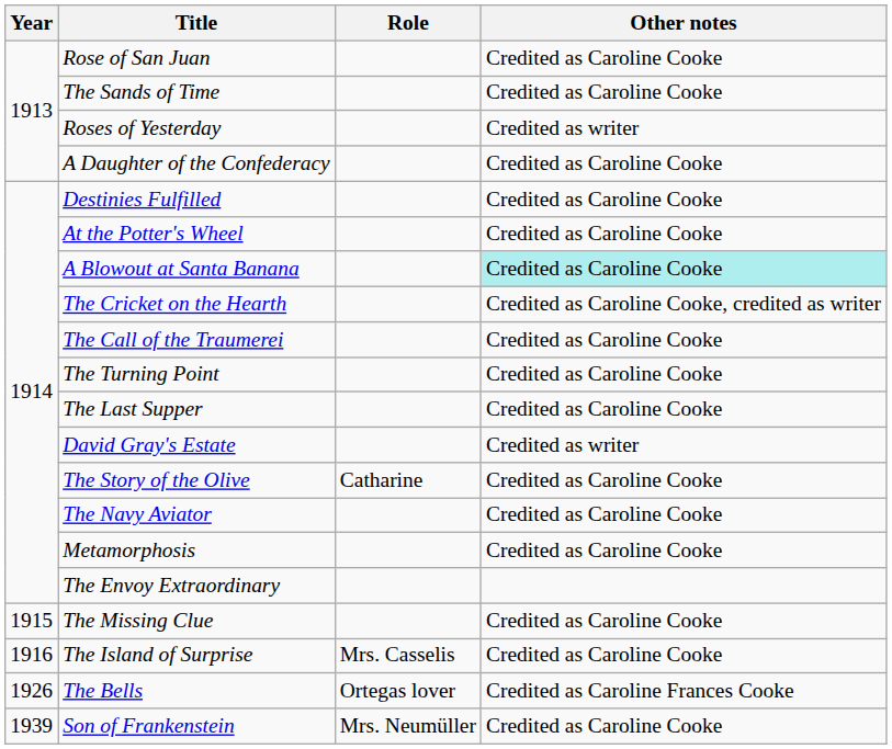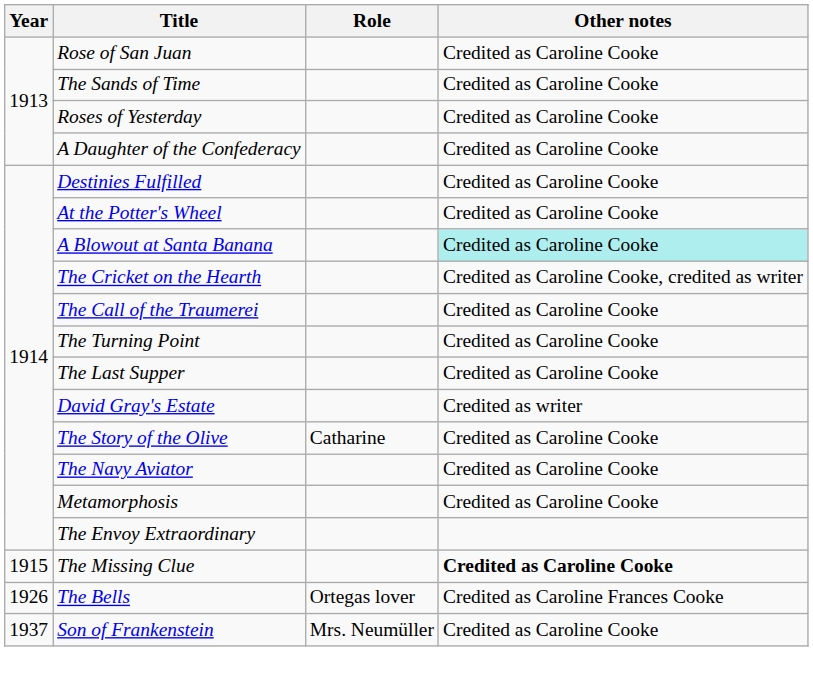 <table class="wikitable" style="font-size: 90%;">
 <tr>
 <th>Year</th>
 <th>Title</th>
 <th>Role</th>
 <th>Other notes</th>
 </tr>
 <tr>
 <td rowspan=4>1913</td>
 <td><em>Rose of San Juan</em></td>
 <td></td>
 <td>Credited as Caroline Cooke</td>
 </tr>
 <tr>
 <td><em>The Sands of Time</em></td>
 <td></td>
 <td>Credited as Caroline Cooke</td>
 </tr>
 <tr>
 <td><em>Roses of Yesterday</em></td>
 <td></td>
-<td>Credited as writer</td>
+<td>Credited as Caroline Cooke</td>
 </tr>
 <tr>
 <td><em>A Daughter of the Confederacy</em></td>
 <td></td>
 <td>Credited as Caroline Cooke</td>
 </tr>
 <tr>
 <td rowspan=12>1914</td>
 <td><em><a href='#'>Destinies Fulfilled</a></em></td>
 <td></td>
 <td>Credited as Caroline Cooke</td>
 </tr>
 <tr>
 <td><em><a href='#'>At the Potter's Wheel</a></em></td>
 <td></td>
 <td>Credited as Caroline Cooke</td>
 </tr>
 <tr>
 <td><em><a href='#'>A Blowout at Santa Banana</a></em></td>
 <td></td>
 <td style="background: paleturquoise;">Credited as Caroline Cooke</td>
 </tr>
 <tr>
 <td><em><a href='#'>The Cricket on the Hearth</a></em></td>
 <td></td>
 <td>Credited as Caroline Cooke, credited as writer</td>
 </tr>
 <tr>
 <td><em><a href='#'>The Call of the Traumerei</a></em></td>
 <td></td>
 <td>Credited as Caroline Cooke</td>
 </tr>
 <tr>
 <td><em>The Turning Point</em></td>
 <td></td>
 <td>Credited as Caroline Cooke</td>
 </tr>
 <tr>
 <td><em>The Last Supper</em></td>
 <td></td>
 <td>Credited as Caroline Cooke</td>
 </tr>
 <tr>
 <td><em><a href='#'>David Gray's Estate</a></em></td>
 <td></td>
 <td>Credited as writer</td>
 </tr>
 <tr>
 <td><em><a href='#'>The Story of the Olive</a></em></td>
 <td>Catharine</td>
 <td>Credited as Caroline Cooke</td>
 </tr>
 <tr>
 <td><em><a href='#'>The Navy Aviator</a></em></td>
 <td></td>
 <td>Credited as Caroline Cooke</td>
 </tr>
 <tr>
 <td><em>Metamorphosis</em></td>
 <td></td>
 <td>Credited as Caroline Cooke</td>
 </tr>
 <tr>
 <td><em>The Envoy Extraordinary</em></td>
 <td></td>
 <td></td>
 </tr>
 <tr>
 <td>1915</td>
 <td><em>The Missing Clue</em></td>
 <td></td>
-<td>Credited as Caroline Cooke</td>
-</tr>
-<tr>
-<td>1916</td>
-<td><em>The Island of Surprise</em></td>
-<td>Mrs. Casselis</td>
-<td>Credited as Caroline Cooke</td>
+<td><strong>Credited as Caroline Cooke</strong></td>
 </tr>
 <tr>
 <td>1926</td>
 <td><em><a href='#'>The Bells</a></em></td>
 <td>Ortegas lover</td>
 <td>Credited as Caroline Frances Cooke</td>
 </tr>
 <tr>
-<td>1939</td>
+<td>1937</td>
 <td><em><a href='#'>Son of Frankenstein</a></em></td>
 <td>Mrs. Neumüller</td>
 <td>Credited as Caroline Cooke</td>
 </tr>
 </table>
